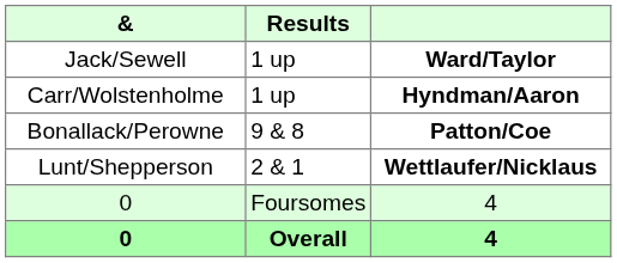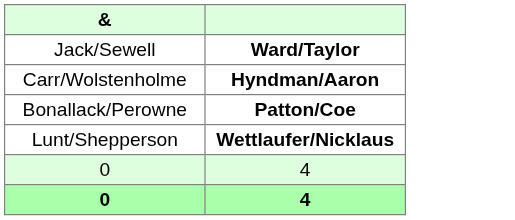 <table border="1" cellpadding="3" style="border-collapse:collapse; text-align:center;">
 <tr style="background:#ddffdd;">
 <th width=160> & </th>
-<th>Results</th>
 <th width=160></th>
 </tr>
 <tr>
 <td>Jack/Sewell</td>
-<td align=left> 1 up</td>
 <td><strong>Ward/Taylor</strong></td>
 </tr>
 <tr>
 <td>Carr/Wolstenholme</td>
-<td align=left> 1 up</td>
 <td><strong>Hyndman/Aaron</strong></td>
 </tr>
 <tr>
 <td>Bonallack/Perowne</td>
-<td align=left> 9 & 8</td>
 <td><strong>Patton/Coe</strong></td>
 </tr>
 <tr>
 <td>Lunt/Shepperson</td>
-<td align=left> 2 & 1</td>
 <td><strong>Wettlaufer/Nicklaus</strong></td>
 </tr>
 <tr style="background:#ddffdd;">
 <td>0</td>
-<td>Foursomes</td>
 <td>4</td>
 </tr>
 <tr style="background:#aaffaa;">
 <th>0</th>
-<th>Overall</th>
 <th>4</th>
 </tr>
 </table>
